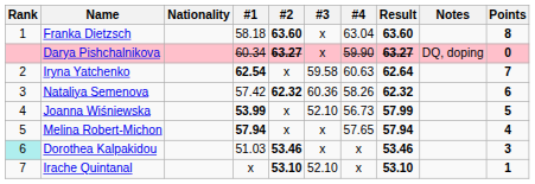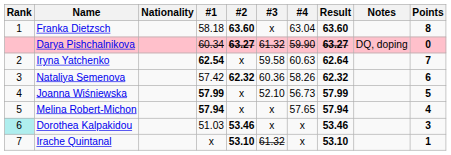 <table class="wikitable sortable" style="text-align:center">
 <tr>
 <th>Rank</th>
 <th>Name</th>
 <th>Nationality</th>
 <th>#1</th>
 <th>#2</th>
 <th>#3</th>
 <th>#4</th>
 <th>Result</th>
 <th>Notes</th>
 <th>Points</th>
 </tr>
 <tr>
 <td>1</td>
 <td align=left><a href='#'>Franka Dietzsch</a></td>
 <td align=left></td>
 <td>58.18</td>
 <td><strong>63.60</strong></td>
 <td>x</td>
 <td>63.04</td>
 <td><strong>63.60</strong></td>
 <td></td>
 <td><strong>8</strong></td>
 </tr>
 <tr bgcolor=pink>
 <td></td>
 <td align=left><a href='#'>Darya Pishchalnikova</a></td>
 <td align=left></td>
 <td><s>60.34</s></td>
 <td><s><strong>63.27</strong></s></td>
-<td>x</td>
+<td><s>61.32</s></td>
 <td><s>59.90</s></td>
 <td><s><strong>63.27</strong></s></td>
 <td>DQ, doping</td>
 <td><strong>0</strong></td>
 </tr>
 <tr>
 <td>2</td>
 <td align=left><a href='#'>Iryna Yatchenko</a></td>
 <td align=left></td>
 <td><strong>62.54</strong></td>
 <td>x</td>
 <td>59.58</td>
 <td>60.63</td>
 <td><strong>62.64</strong></td>
 <td></td>
 <td><strong>7</strong></td>
 </tr>
 <tr>
 <td>3</td>
 <td align=left><a href='#'>Nataliya Semenova</a></td>
 <td align=left></td>
 <td>57.42</td>
 <td><strong>62.32</strong></td>
 <td>60.36</td>
 <td>58.26</td>
 <td><strong>62.32</strong></td>
 <td></td>
 <td><strong>6</strong></td>
 </tr>
 <tr>
 <td>4</td>
 <td align=left><a href='#'>Joanna Wiśniewska</a></td>
 <td align=left></td>
-<td><strong>53.99</strong></td>
+<td><strong>57.99</strong></td>
 <td>x</td>
 <td>52.10</td>
 <td>56.73</td>
 <td><strong>57.99</strong></td>
 <td></td>
 <td><strong>5</strong></td>
 </tr>
 <tr>
 <td>5</td>
 <td align=left><a href='#'>Melina Robert-Michon</a></td>
 <td align=left></td>
 <td><strong>57.94</strong></td>
 <td>x</td>
 <td>x</td>
 <td>57.65</td>
 <td><strong>57.94</strong></td>
 <td></td>
 <td><strong>4</strong></td>
 </tr>
 <tr>
 <td style="background: paleturquoise;">6</td>
 <td align=left><a href='#'>Dorothea Kalpakidou</a></td>
 <td align=left></td>
 <td>51.03</td>
 <td><strong>53.46</strong></td>
 <td>x</td>
 <td>x</td>
 <td><strong>53.46</strong></td>
 <td></td>
 <td><strong>3</strong></td>
 </tr>
 <tr>
 <td>7</td>
 <td align=left><a href='#'>Irache Quintanal</a></td>
 <td align=left></td>
 <td>x</td>
 <td><strong>53.10</strong></td>
-<td>52.10</td>
+<td><s>61.32</s></td>
 <td>x</td>
 <td><strong>53.10</strong></td>
 <td></td>
 <td><strong>1</strong></td>
 </tr>
 </table>
